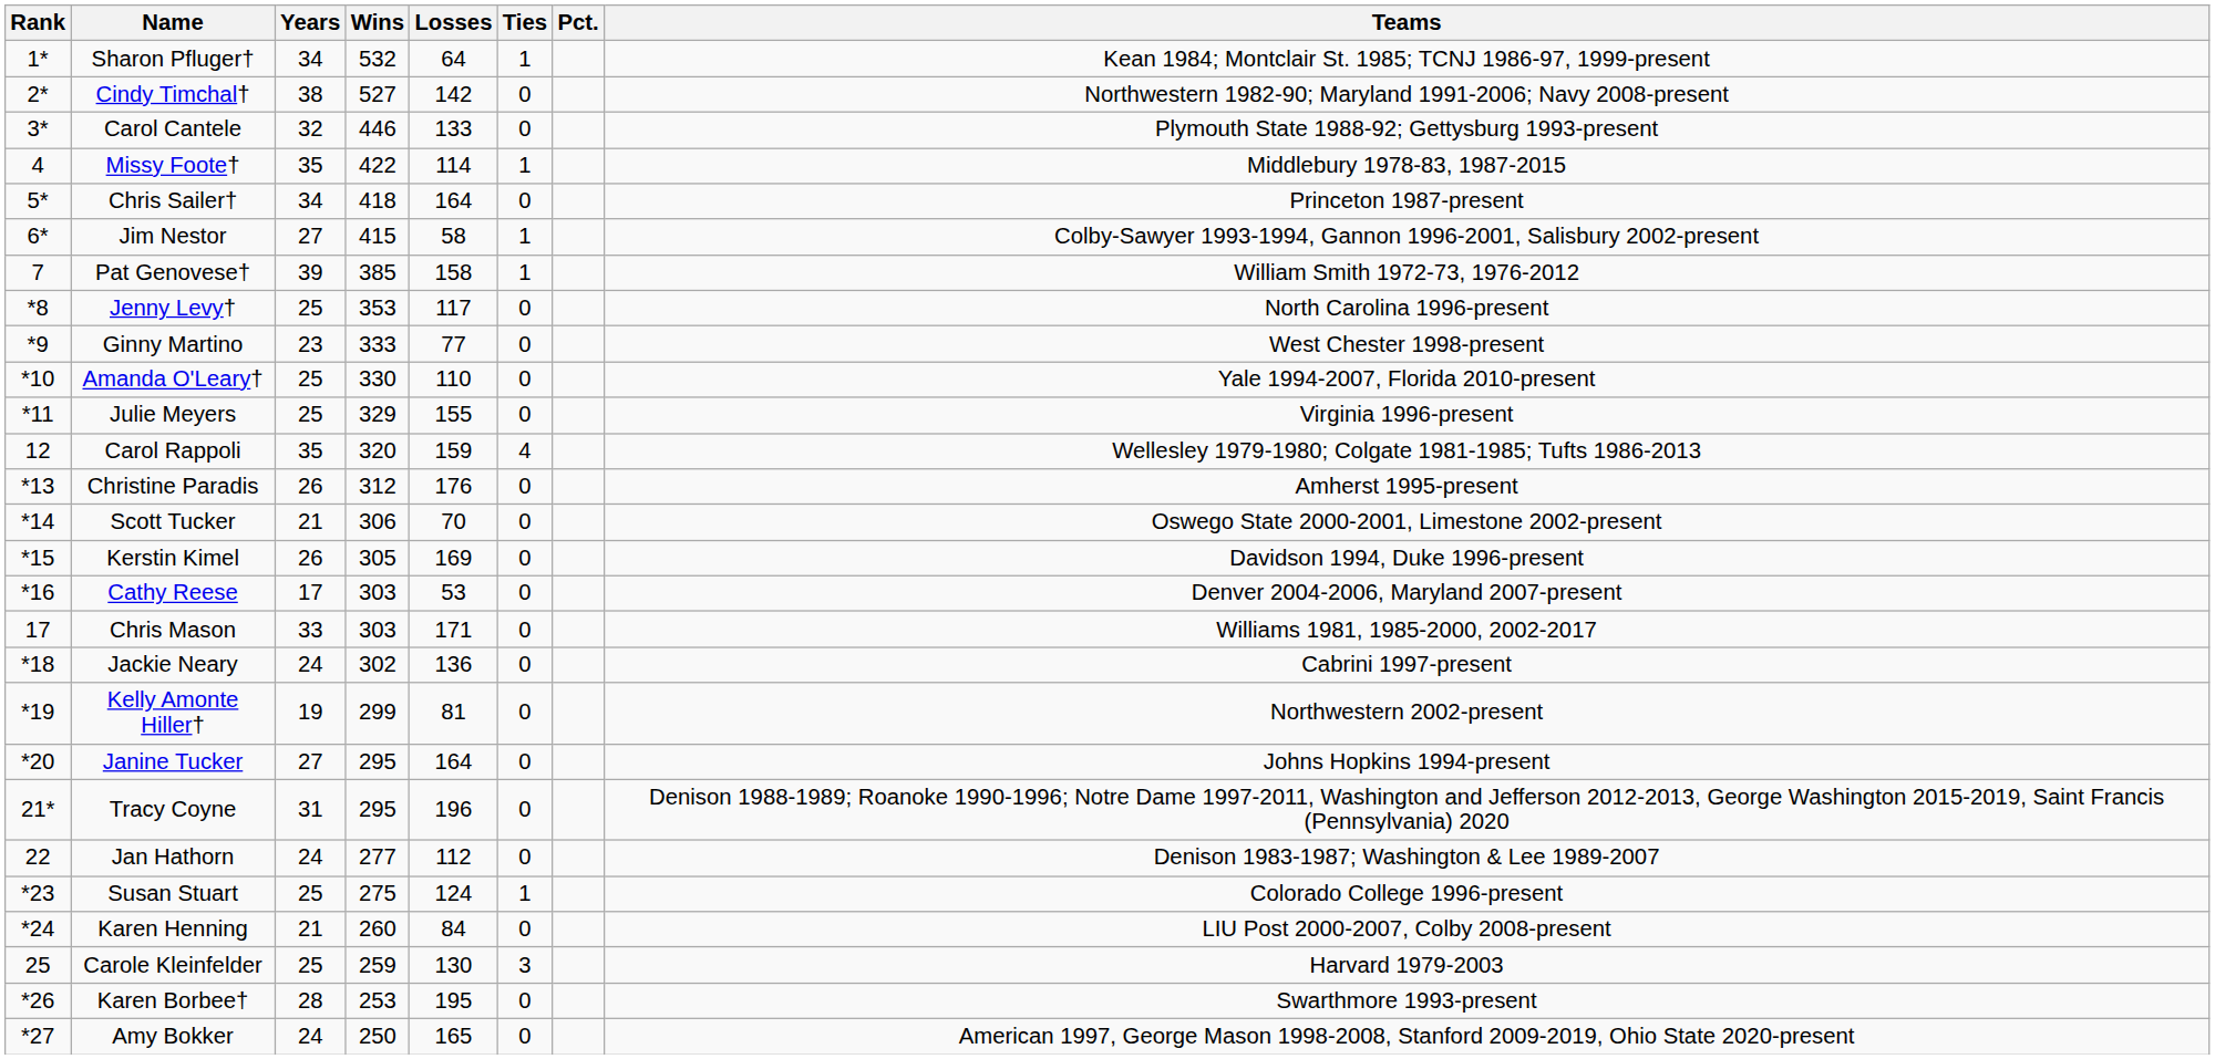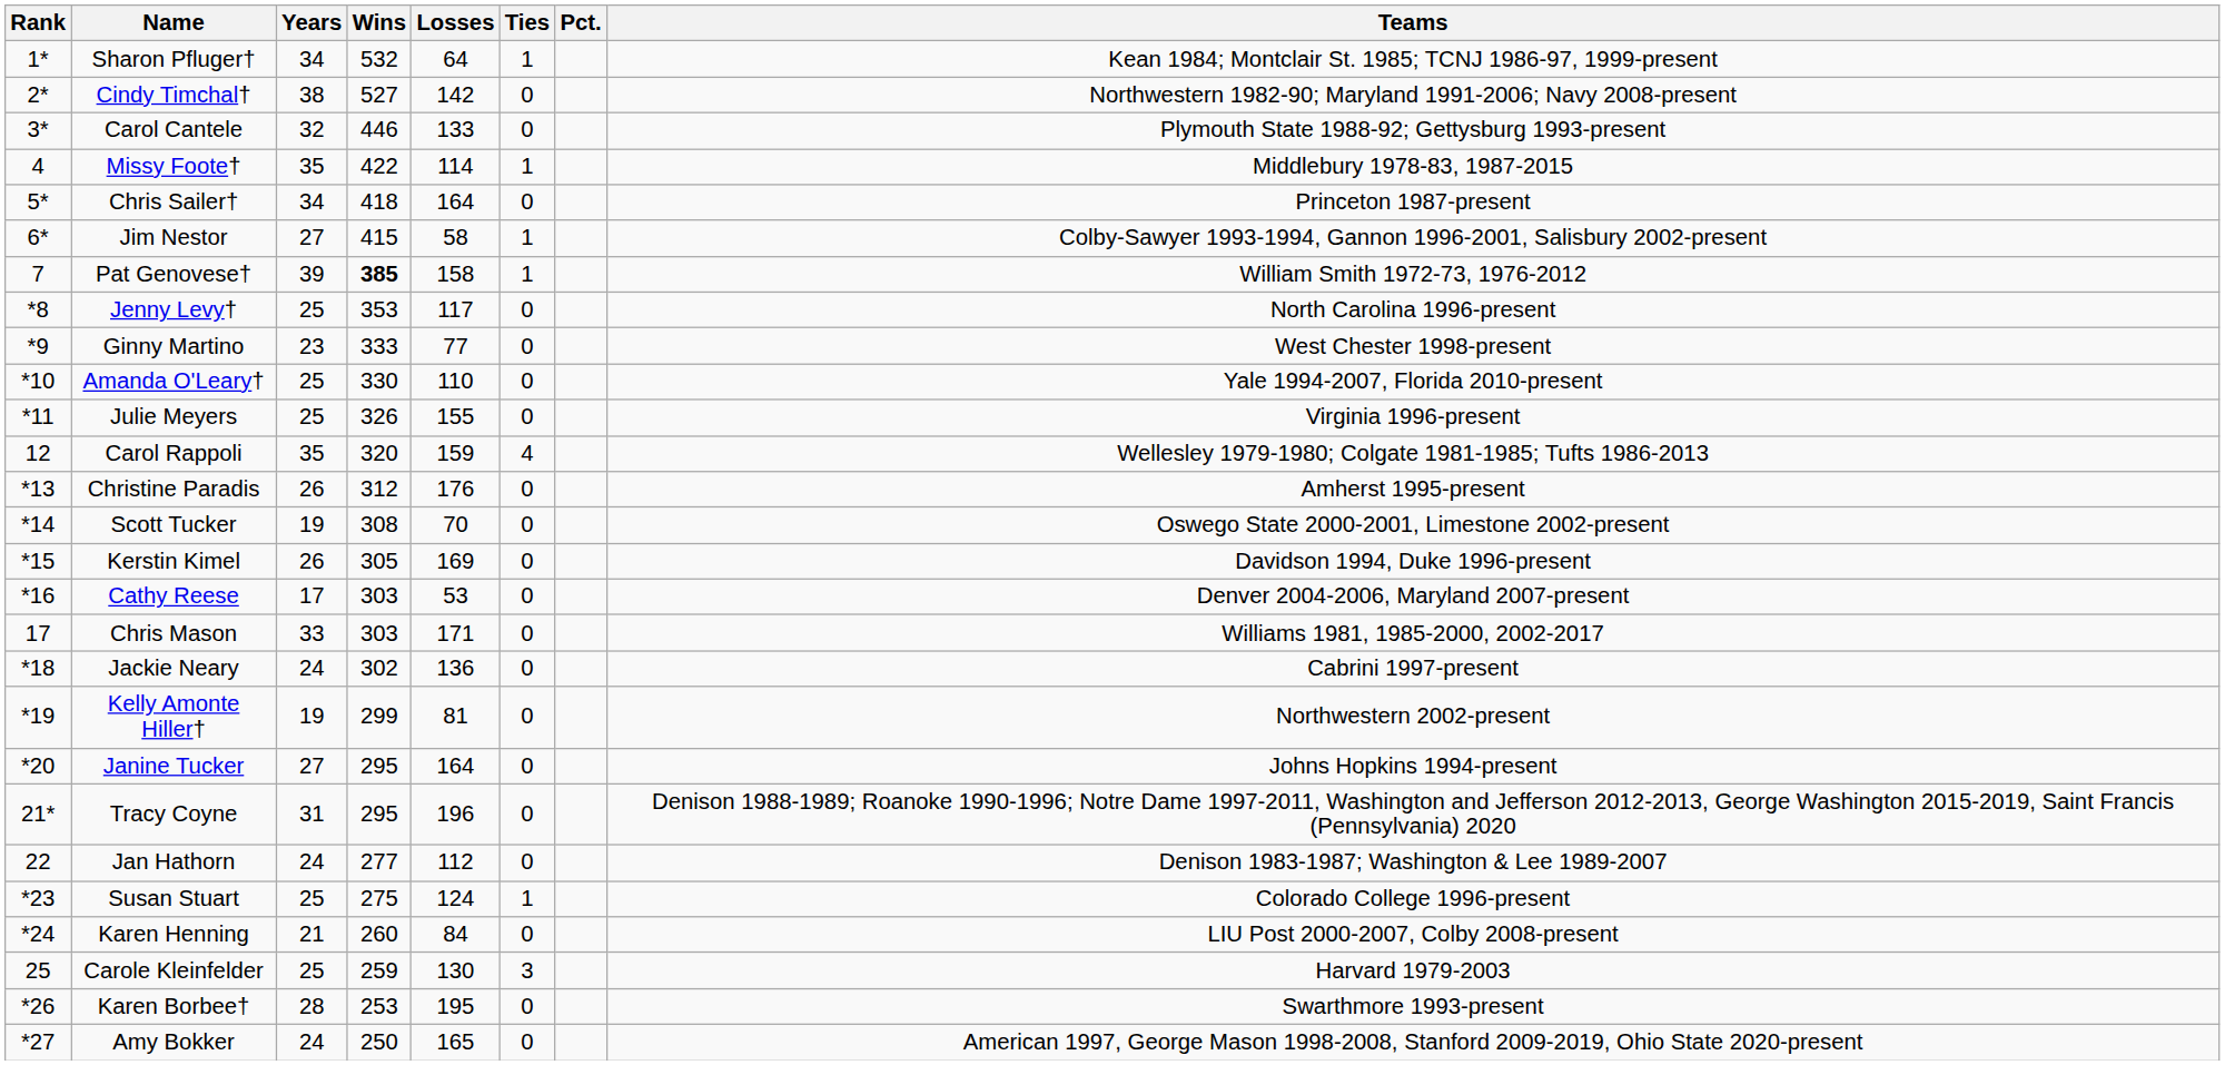 <table class="wikitable sortable">
 <tr>
 <th bgcolor="#DDDDFF">Rank</th>
 <th bgcolor="#DDDDFF">Name</th>
 <th bgcolor="#DDDDFF">Years</th>
 <th bgcolor="#DDDDFF">Wins</th>
 <th bgcolor="#DDDDFF">Losses</th>
 <th bgcolor="#DDDDFF">Ties</th>
 <th bgcolor="#DDDDFF">Pct.</th>
 <th bgcolor="#DDDDFF">Teams</th>
 </tr>
 <tr align="center">
 <td>1*</td>
 <td>Sharon Pfluger†</td>
 <td>34</td>
 <td>532</td>
 <td>64</td>
 <td>1</td>
 <td></td>
 <td>Kean 1984; Montclair St. 1985; TCNJ 1986-97, 1999-present</td>
 </tr>
 <tr align="center">
 <td>2*</td>
 <td><a href='#'>Cindy Timchal</a>†</td>
 <td>38</td>
 <td>527</td>
 <td>142</td>
 <td>0</td>
 <td></td>
 <td>Northwestern 1982-90; Maryland 1991-2006; Navy 2008-present</td>
 </tr>
 <tr align="center">
 <td>3*</td>
 <td>Carol Cantele</td>
 <td>32</td>
 <td>446</td>
 <td>133</td>
 <td>0</td>
 <td></td>
 <td>Plymouth State 1988-92; Gettysburg 1993-present</td>
 </tr>
 <tr align="center">
 <td>4</td>
 <td><a href='#'>Missy Foote</a>†</td>
 <td>35</td>
 <td>422</td>
 <td>114</td>
 <td>1</td>
 <td></td>
 <td>Middlebury 1978-83, 1987-2015</td>
 </tr>
 <tr align="center">
 <td>5*</td>
 <td>Chris Sailer†</td>
 <td>34</td>
 <td>418</td>
 <td>164</td>
 <td>0</td>
 <td></td>
 <td>Princeton 1987-present</td>
 </tr>
 <tr align="center">
 <td>6*</td>
 <td>Jim Nestor</td>
 <td>27</td>
 <td>415</td>
 <td>58</td>
 <td>1</td>
 <td></td>
 <td>Colby-Sawyer 1993-1994, Gannon 1996-2001, Salisbury 2002-present</td>
 </tr>
 <tr align="center">
 <td>7</td>
 <td>Pat Genovese†</td>
 <td>39</td>
-<td>385</td>
+<td><strong>385</strong></td>
 <td>158</td>
 <td>1</td>
 <td></td>
 <td>William Smith 1972-73, 1976-2012</td>
 </tr>
 <tr align="center">
 <td>*8</td>
 <td><a href='#'>Jenny Levy</a>†</td>
 <td>25</td>
 <td>353</td>
 <td>117</td>
 <td>0</td>
 <td></td>
 <td>North Carolina 1996-present</td>
 </tr>
 <tr align="center">
 <td>*9</td>
 <td>Ginny Martino</td>
 <td>23</td>
 <td>333</td>
 <td>77</td>
 <td>0</td>
 <td></td>
 <td>West Chester 1998-present</td>
 </tr>
 <tr align="center">
 <td>*10</td>
 <td><a href='#'>Amanda O'Leary</a>†</td>
 <td>25</td>
 <td>330</td>
 <td>110</td>
 <td>0</td>
 <td></td>
 <td>Yale 1994-2007, Florida 2010-present</td>
 </tr>
 <tr align="center">
 <td>*11</td>
 <td>Julie Meyers</td>
 <td>25</td>
-<td>329</td>
+<td>326</td>
 <td>155</td>
 <td>0</td>
 <td></td>
 <td>Virginia 1996-present</td>
 </tr>
 <tr align="center">
 <td>12</td>
 <td>Carol Rappoli</td>
 <td>35</td>
 <td>320</td>
 <td>159</td>
 <td>4</td>
 <td></td>
 <td>Wellesley 1979-1980; Colgate 1981-1985; Tufts 1986-2013</td>
 </tr>
 <tr align="center">
 <td>*13</td>
 <td>Christine Paradis</td>
 <td>26</td>
 <td>312</td>
 <td>176</td>
 <td>0</td>
 <td></td>
 <td>Amherst 1995-present</td>
 </tr>
 <tr align="center">
 <td>*14</td>
 <td>Scott Tucker</td>
-<td>21</td>
-<td>306</td>
+<td>19</td>
+<td>308</td>
 <td>70</td>
 <td>0</td>
 <td></td>
 <td>Oswego State 2000-2001, Limestone 2002-present</td>
 </tr>
 <tr align="center">
 <td>*15</td>
 <td>Kerstin Kimel</td>
 <td>26</td>
 <td>305</td>
 <td>169</td>
 <td>0</td>
 <td></td>
 <td>Davidson 1994, Duke 1996-present</td>
 </tr>
 <tr align="center">
 <td>*16</td>
 <td><a href='#'>Cathy Reese</a></td>
 <td>17</td>
 <td>303</td>
 <td>53</td>
 <td>0</td>
 <td></td>
 <td>Denver 2004-2006, Maryland 2007-present</td>
 </tr>
 <tr align="center">
 <td>17</td>
 <td>Chris Mason</td>
 <td>33</td>
 <td>303</td>
 <td>171</td>
 <td>0</td>
 <td></td>
 <td>Williams 1981, 1985-2000, 2002-2017</td>
 </tr>
 <tr align="center">
 <td>*18</td>
 <td>Jackie Neary</td>
 <td>24</td>
 <td>302</td>
 <td>136</td>
 <td>0</td>
 <td></td>
 <td>Cabrini 1997-present</td>
 </tr>
 <tr align="center">
 <td>*19</td>
 <td><a href='#'>Kelly Amonte Hiller</a>†</td>
 <td>19</td>
 <td>299</td>
 <td>81</td>
 <td>0</td>
 <td></td>
 <td>Northwestern 2002-present</td>
 </tr>
 <tr align="center">
 <td>*20</td>
 <td><a href='#'>Janine Tucker</a></td>
 <td>27</td>
 <td>295</td>
 <td>164</td>
 <td>0</td>
 <td></td>
 <td>Johns Hopkins 1994-present</td>
 </tr>
 <tr align="center">
 <td>21*</td>
 <td>Tracy Coyne</td>
 <td>31</td>
 <td>295</td>
 <td>196</td>
 <td>0</td>
 <td></td>
 <td>Denison 1988-1989; Roanoke 1990-1996; Notre Dame 1997-2011, Washington and Jefferson 2012-2013, George Washington 2015-2019, Saint Francis (Pennsylvania) 2020</td>
 </tr>
 <tr align="center">
 <td>22</td>
 <td>Jan Hathorn</td>
 <td>24</td>
 <td>277</td>
 <td>112</td>
 <td>0</td>
 <td></td>
 <td>Denison 1983-1987; Washington & Lee 1989-2007</td>
 </tr>
 <tr align="center">
 <td>*23</td>
 <td>Susan Stuart</td>
 <td>25</td>
 <td>275</td>
 <td>124</td>
 <td>1</td>
 <td></td>
 <td>Colorado College 1996-present</td>
 </tr>
 <tr align="center">
 <td>*24</td>
 <td>Karen Henning</td>
 <td>21</td>
 <td>260</td>
 <td>84</td>
 <td>0</td>
 <td></td>
 <td>LIU Post 2000-2007, Colby 2008-present</td>
 </tr>
 <tr align="center">
 <td>25</td>
 <td>Carole Kleinfelder</td>
 <td>25</td>
 <td>259</td>
 <td>130</td>
 <td>3</td>
 <td></td>
 <td>Harvard 1979-2003</td>
 </tr>
 <tr align="center">
 <td>*26</td>
 <td>Karen Borbee†</td>
 <td>28</td>
 <td>253</td>
 <td>195</td>
 <td>0</td>
 <td></td>
 <td>Swarthmore 1993-present</td>
 </tr>
 <tr align="center">
 <td>*27</td>
 <td>Amy Bokker</td>
 <td>24</td>
 <td>250</td>
 <td>165</td>
 <td>0</td>
 <td></td>
 <td>American 1997, George Mason 1998-2008, Stanford 2009-2019, Ohio State 2020-present</td>
 </tr>
 </table>
